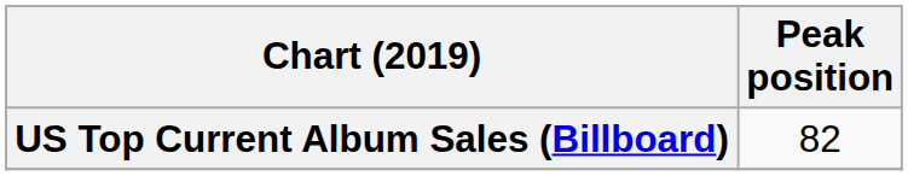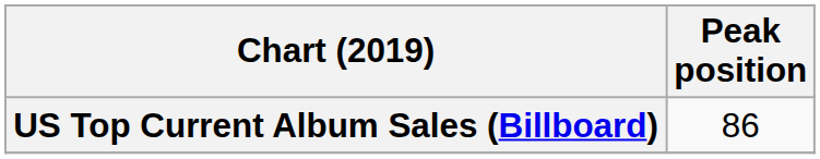 <table class="wikitable plainrowheaders" style="text-align:center;">
 <tr>
 <th>Chart (2019)</th>
 <th>Peak<br>position</th>
 </tr>
 <tr>
 <th scope="row">US Top Current Album Sales (<a href='#'>Billboard</a>)</th>
-<td>82</td>
+<td>86</td>
 </tr>
 <tr>
 </tr>
 <tr>
 </tr>
 </table>
